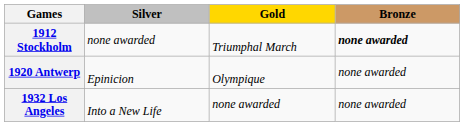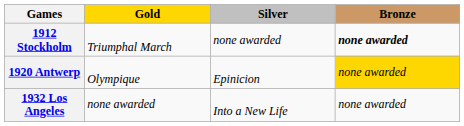 <table class="wikitable sortable plainrowheaders">
 <tr>
 <th scope="col" style="width:105px;">Games</th>
+<th scope="col" style="background-color:gold; width:180px;">Gold</th>
 <th scope="col" style="background-color:silver; width:180px;">Silver</th>
-<th scope="col" style="background-color:gold; width:180px;">Gold</th>
 <th scope="col" style="background-color:#cc9966; width:180px;">Bronze</th>
 </tr>
 <tr>
 <th scope="row"><a href='#'>1912 Stockholm</a></th>
+<td><br><em>Triumphal March</em></td>
 <td><em>none awarded</em></td>
-<td><br><em>Triumphal March</em></td>
 <td><strong><em>none awarded</em></strong></td>
 </tr>
 <tr>
 <th scope="row"><a href='#'>1920 Antwerp</a></th>
+<td><br><em>Olympique</em></td>
 <td><br><em>Epinicion</em></td>
-<td><br><em>Olympique</em></td>
-<td><em>none awarded</em></td>
+<td style="background: gold;"><em>none awarded</em></td>
 </tr>
 <tr>
 <th scope="row"><a href='#'>1932 Los Angeles</a></th>
+<td><em>none awarded</em></td>
 <td><br><em>Into a New Life</em></td>
-<td><em>none awarded</em></td>
 <td><em>none awarded</em></td>
 </tr>
 </table>
